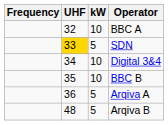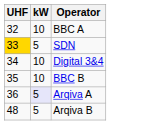 <table class="wikitable sortable">
 <tr>
-<th>Frequency</th>
 <th>UHF</th>
 <th>kW</th>
 <th>Operator</th>
 </tr>
 <tr>
-<td></td>
 <td>32</td>
 <td>10</td>
 <td>BBC A</td>
 </tr>
 <tr>
-<td></td>
 <td style="background: gold;">33</td>
 <td>5</td>
 <td><a href='#'>SDN</a></td>
 </tr>
 <tr>
-<td></td>
 <td>34</td>
 <td>10</td>
 <td><a href='#'>Digital 3&4</a></td>
 </tr>
 <tr>
-<td></td>
 <td>35</td>
 <td>10</td>
 <td><a href='#'>BBC</a> B</td>
 </tr>
 <tr>
-<td></td>
 <td>36</td>
-<td>5</td>
+<td style="background: lavender;">5</td>
 <td><a href='#'>Arqiva</a> A</td>
 </tr>
 <tr>
-<td></td>
 <td>48</td>
 <td>5</td>
 <td>Arqiva B</td>
 </tr>
 </table>
